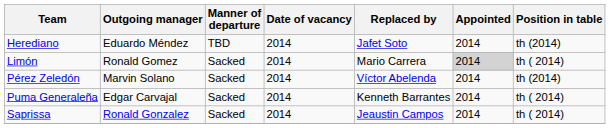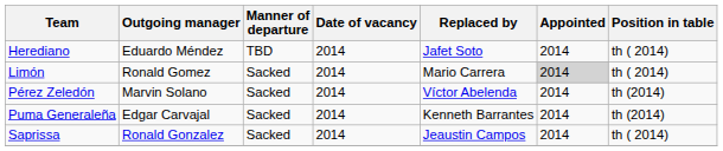 <table class="wikitable">
 <tr>
 <th>Team</th>
 <th>Outgoing manager</th>
 <th>Manner of <br> departure</th>
 <th>Date of vacancy</th>
 <th>Replaced by</th>
 <th>Appointed</th>
 <th>Position in table</th>
 </tr>
 <tr>
 <td><a href='#'>Herediano</a></td>
 <td> Eduardo Méndez</td>
 <td>TBD</td>
 <td>2014</td>
 <td> <a href='#'>Jafet Soto</a></td>
 <td>2014</td>
-<td>th (2014)</td>
+<td>th ( 2014)</td>
 </tr>
 <tr>
 <td><a href='#'>Limón</a></td>
 <td> Ronald Gomez</td>
 <td>Sacked</td>
 <td>2014</td>
 <td> Mario Carrera</td>
 <td style="background: lightgrey;">2014</td>
 <td>th ( 2014)</td>
 </tr>
 <tr>
 <td><a href='#'>Pérez Zeledón</a></td>
 <td> Marvin Solano</td>
 <td>Sacked</td>
 <td>2014</td>
 <td> <a href='#'>Víctor Abelenda</a></td>
 <td>2014</td>
 <td>th (2014)</td>
 </tr>
 <tr>
 <td><a href='#'>Puma Generaleña</a></td>
 <td> Edgar Carvajal</td>
 <td>Sacked</td>
 <td>2014</td>
 <td>  Kenneth Barrantes</td>
 <td>2014</td>
-<td>th ( 2014)</td>
+<td>th (2014)</td>
 </tr>
 <tr>
 <td><a href='#'>Saprissa</a></td>
 <td> <a href='#'>Ronald Gonzalez</a></td>
 <td>Sacked</td>
 <td>2014</td>
 <td> <a href='#'>Jeaustin Campos</a></td>
 <td>2014</td>
 <td>th ( 2014)</td>
 </tr>
 <tr>
 </tr>
 </table>
